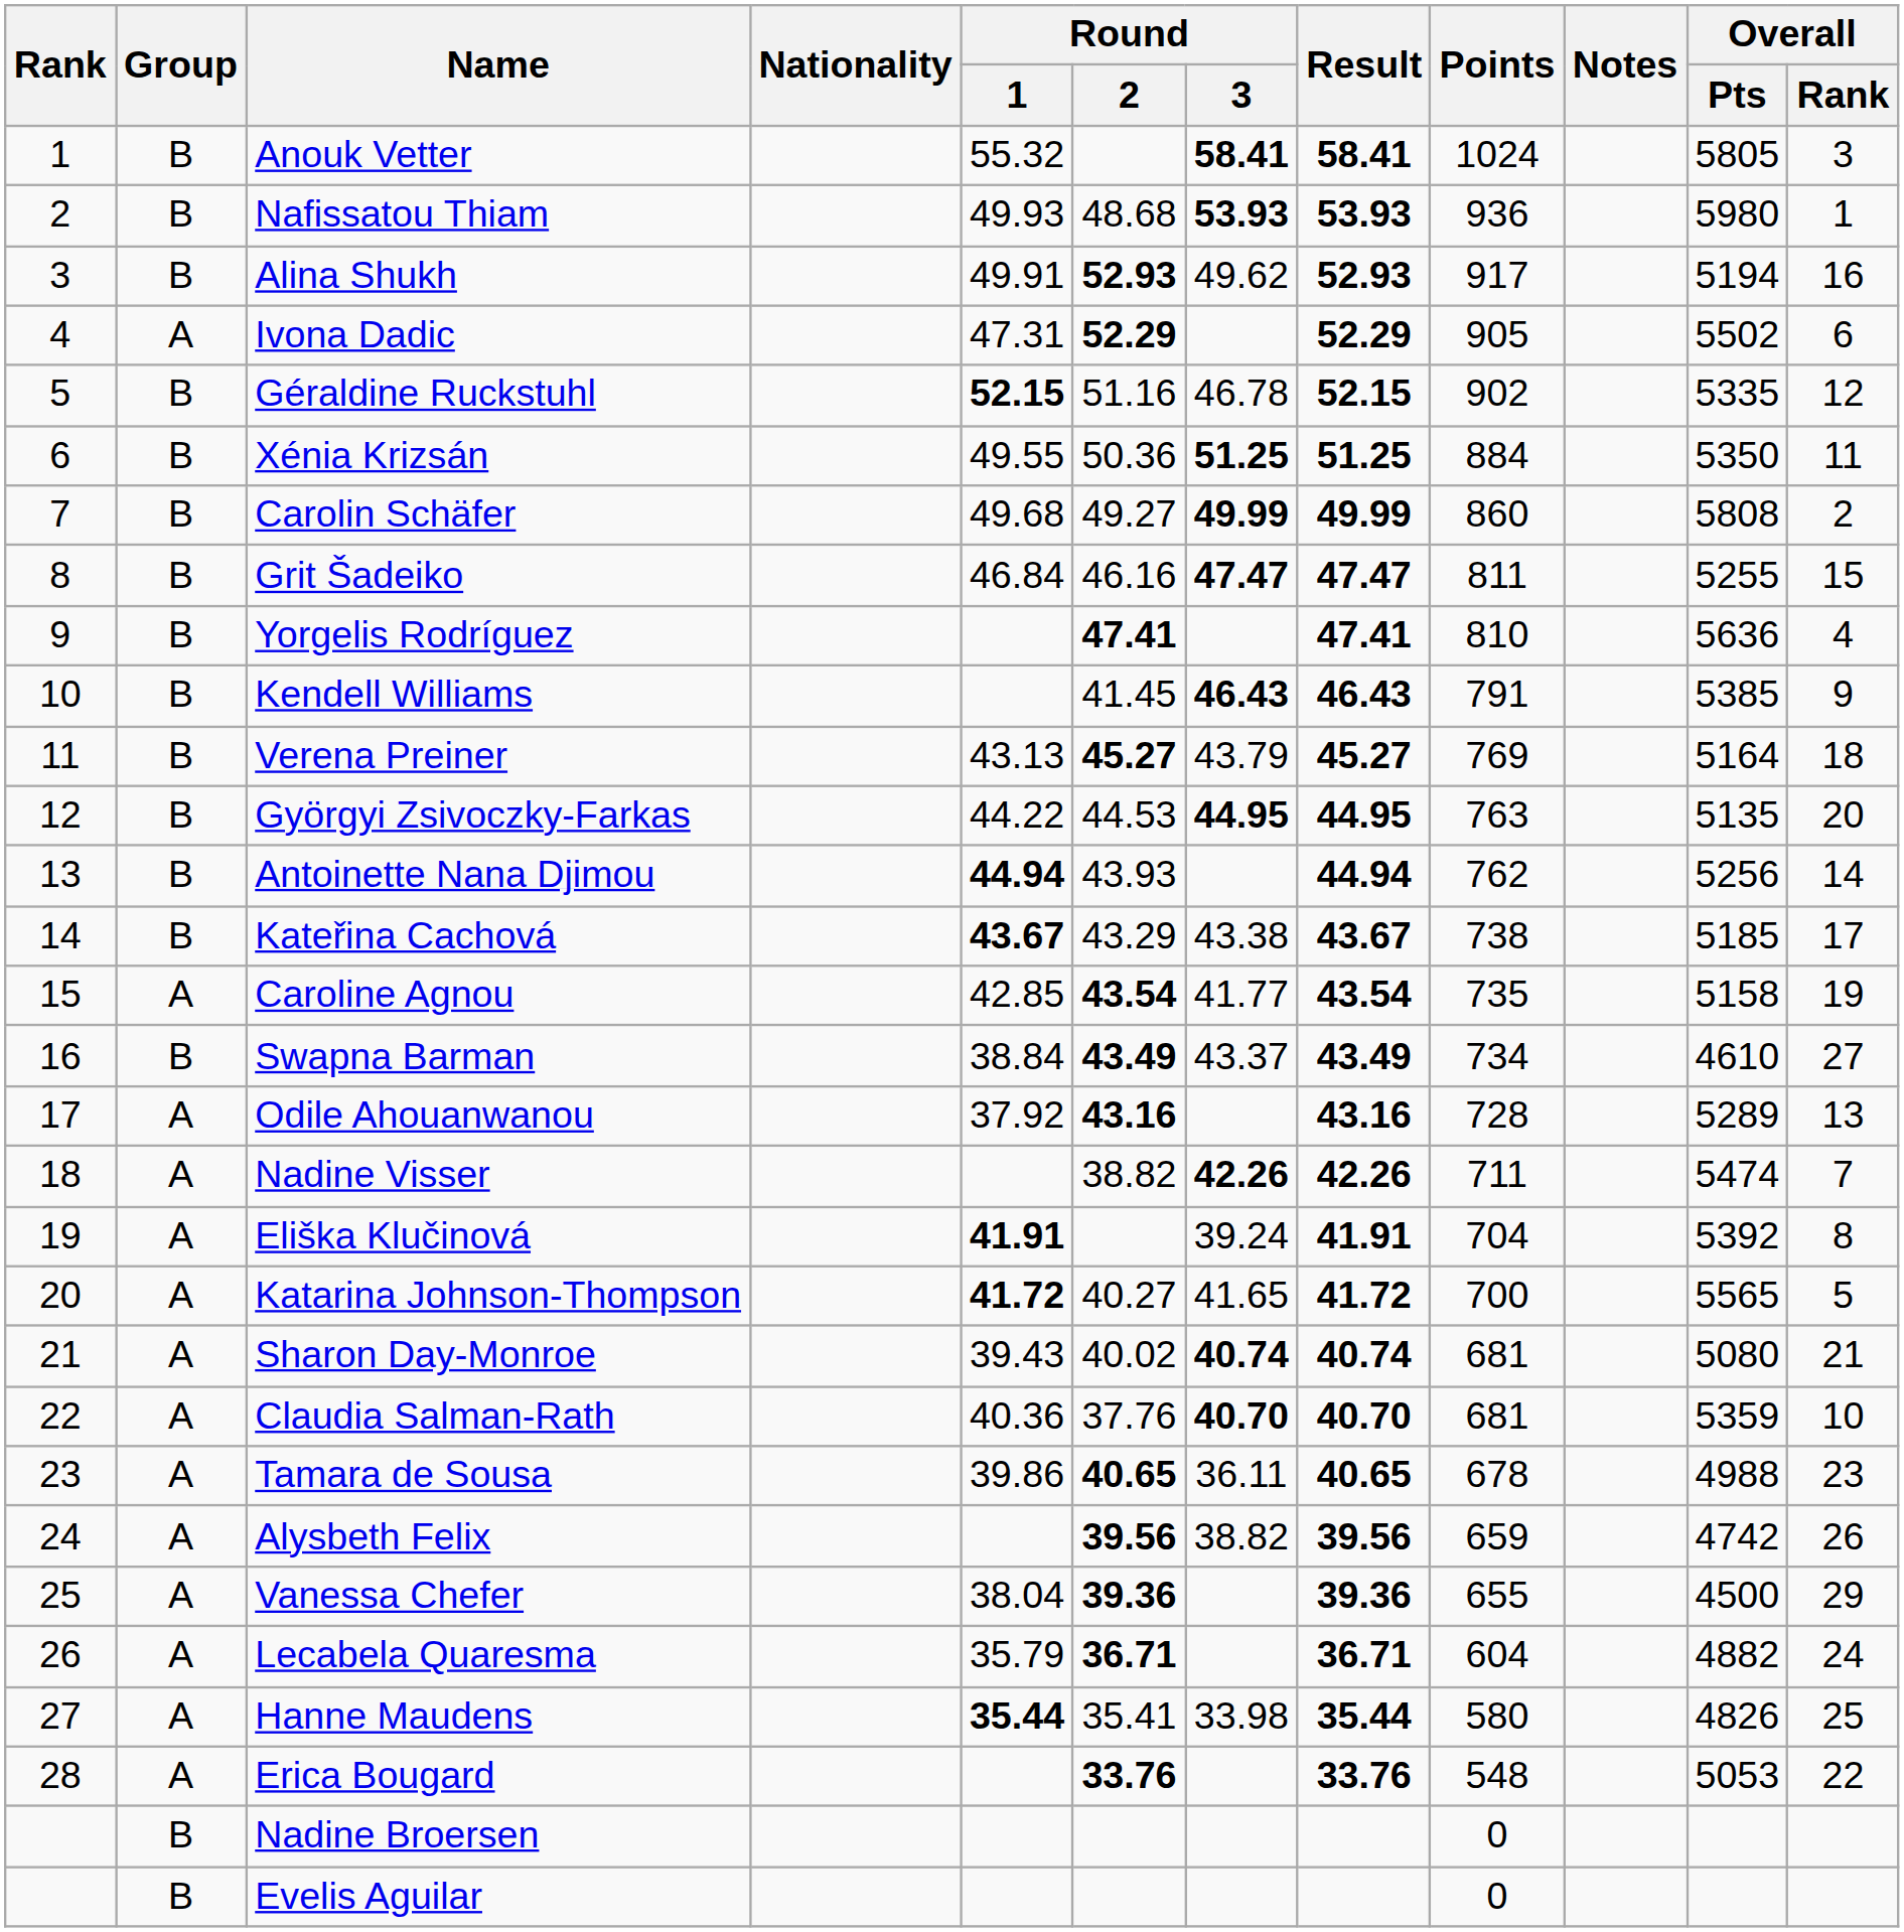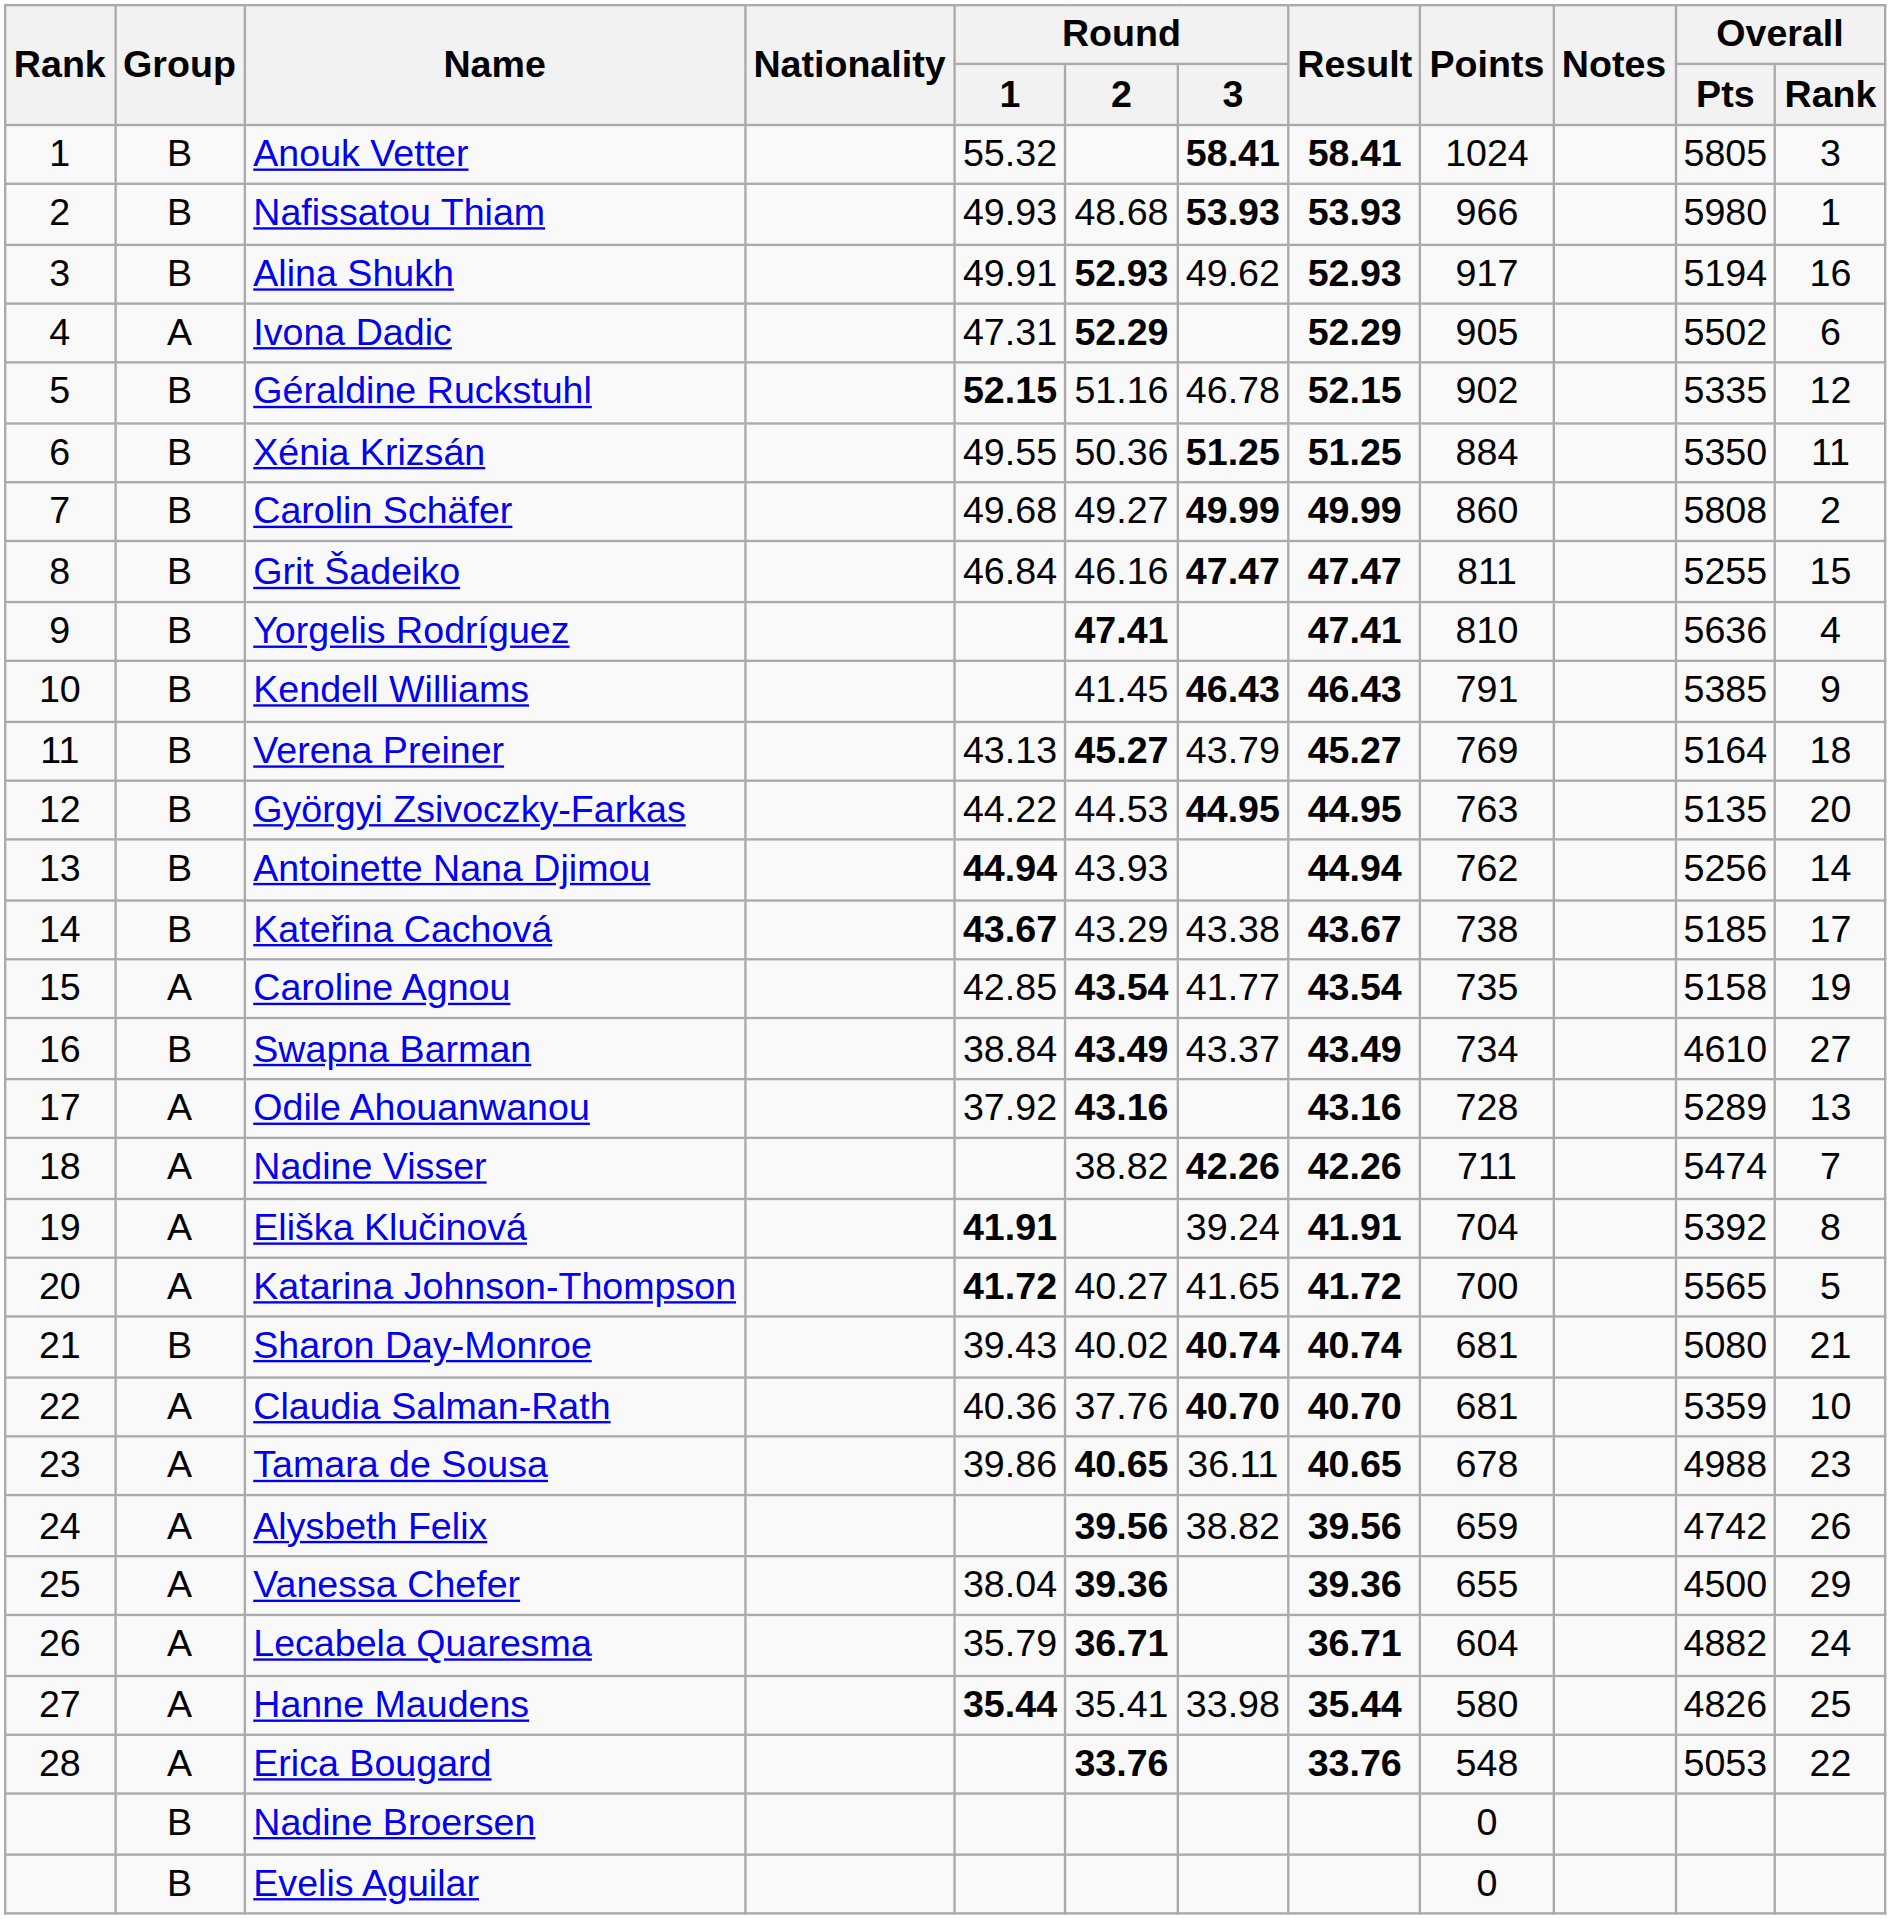 <table class="wikitable sortable" style="text-align:center">
 <tr>
 <th rowspan=2>Rank</th>
 <th rowspan=2>Group</th>
 <th rowspan=2>Name</th>
 <th rowspan=2>Nationality</th>
 <th colspan=3>Round</th>
 <th rowspan=2 data-sort-type="number">Result</th>
 <th rowspan=2>Points</th>
 <th rowspan=2>Notes</th>
 <th colspan=2>Overall</th>
 </tr>
 <tr>
 <th data-sort-type="number">1</th>
 <th data-sort-type="number">2</th>
 <th data-sort-type="number">3</th>
 <th>Pts</th>
 <th>Rank</th>
 </tr>
 <tr>
 <td>1</td>
 <td>B</td>
 <td align=left><a href='#'>Anouk Vetter</a></td>
 <td align=left></td>
 <td>55.32</td>
 <td></td>
 <td><strong>58.41</strong></td>
 <td><strong>58.41</strong></td>
 <td>1024</td>
 <td></td>
 <td>5805</td>
 <td>3</td>
 </tr>
 <tr>
 <td>2</td>
 <td>B</td>
 <td align=left><a href='#'>Nafissatou Thiam</a></td>
 <td align=left></td>
 <td>49.93</td>
 <td>48.68</td>
 <td><strong>53.93</strong></td>
 <td><strong>53.93</strong></td>
-<td>936</td>
+<td>966</td>
 <td></td>
 <td>5980</td>
 <td>1</td>
 </tr>
 <tr>
 <td>3</td>
 <td>B</td>
 <td align=left><a href='#'>Alina Shukh</a></td>
 <td align=left></td>
 <td>49.91</td>
 <td><strong>52.93</strong></td>
 <td>49.62</td>
 <td><strong>52.93</strong></td>
 <td>917</td>
 <td></td>
 <td>5194</td>
 <td>16</td>
 </tr>
 <tr>
 <td>4</td>
 <td>A</td>
 <td align=left><a href='#'>Ivona Dadic</a></td>
 <td align=left></td>
 <td>47.31</td>
 <td><strong>52.29</strong></td>
 <td></td>
 <td><strong>52.29</strong></td>
 <td>905</td>
 <td></td>
 <td>5502</td>
 <td>6</td>
 </tr>
 <tr>
 <td>5</td>
 <td>B</td>
 <td align=left><a href='#'>Géraldine Ruckstuhl</a></td>
 <td align=left></td>
 <td><strong>52.15</strong></td>
 <td>51.16</td>
 <td>46.78</td>
 <td><strong>52.15</strong></td>
 <td>902</td>
 <td></td>
 <td>5335</td>
 <td>12</td>
 </tr>
 <tr>
 <td>6</td>
 <td>B</td>
 <td align=left><a href='#'>Xénia Krizsán</a></td>
 <td align=left></td>
 <td>49.55</td>
 <td>50.36</td>
 <td><strong>51.25</strong></td>
 <td><strong>51.25</strong></td>
 <td>884</td>
 <td></td>
 <td>5350</td>
 <td>11</td>
 </tr>
 <tr>
 <td>7</td>
 <td>B</td>
 <td align=left><a href='#'>Carolin Schäfer</a></td>
 <td align=left></td>
 <td>49.68</td>
 <td>49.27</td>
 <td><strong>49.99</strong></td>
 <td><strong>49.99</strong></td>
 <td>860</td>
 <td></td>
 <td>5808</td>
 <td>2</td>
 </tr>
 <tr>
 <td>8</td>
 <td>B</td>
 <td align=left><a href='#'>Grit Šadeiko</a></td>
 <td align=left></td>
 <td>46.84</td>
 <td>46.16</td>
 <td><strong>47.47</strong></td>
 <td><strong>47.47</strong></td>
 <td>811</td>
 <td></td>
 <td>5255</td>
 <td>15</td>
 </tr>
 <tr>
 <td>9</td>
 <td>B</td>
 <td align=left><a href='#'>Yorgelis Rodríguez</a></td>
 <td align=left></td>
 <td></td>
 <td><strong>47.41</strong></td>
 <td></td>
 <td><strong>47.41</strong></td>
 <td>810</td>
 <td></td>
 <td>5636</td>
 <td>4</td>
 </tr>
 <tr>
 <td>10</td>
 <td>B</td>
 <td align=left><a href='#'>Kendell Williams</a></td>
 <td align=left></td>
 <td></td>
 <td>41.45</td>
 <td><strong>46.43</strong></td>
 <td><strong>46.43</strong></td>
 <td>791</td>
 <td></td>
 <td>5385</td>
 <td>9</td>
 </tr>
 <tr>
 <td>11</td>
 <td>B</td>
 <td align=left><a href='#'>Verena Preiner</a></td>
 <td align=left></td>
 <td>43.13</td>
 <td><strong>45.27</strong></td>
 <td>43.79</td>
 <td><strong>45.27</strong></td>
 <td>769</td>
 <td></td>
 <td>5164</td>
 <td>18</td>
 </tr>
 <tr>
 <td>12</td>
 <td>B</td>
 <td align=left><a href='#'>Györgyi Zsivoczky-Farkas</a></td>
 <td align=left></td>
 <td>44.22</td>
 <td>44.53</td>
 <td><strong>44.95</strong></td>
 <td><strong>44.95</strong></td>
 <td>763</td>
 <td></td>
 <td>5135</td>
 <td>20</td>
 </tr>
 <tr>
 <td>13</td>
 <td>B</td>
 <td align=left><a href='#'>Antoinette Nana Djimou</a></td>
 <td align=left></td>
 <td><strong>44.94</strong></td>
 <td>43.93</td>
 <td></td>
 <td><strong>44.94</strong></td>
 <td>762</td>
 <td></td>
 <td>5256</td>
 <td>14</td>
 </tr>
 <tr>
 <td>14</td>
 <td>B</td>
 <td align=left><a href='#'>Kateřina Cachová</a></td>
 <td align=left></td>
 <td><strong>43.67</strong></td>
 <td>43.29</td>
 <td>43.38</td>
 <td><strong>43.67</strong></td>
 <td>738</td>
 <td></td>
 <td>5185</td>
 <td>17</td>
 </tr>
 <tr>
 <td>15</td>
 <td>A</td>
 <td align=left><a href='#'>Caroline Agnou</a></td>
 <td align=left></td>
 <td>42.85</td>
 <td><strong>43.54</strong></td>
 <td>41.77</td>
 <td><strong>43.54</strong></td>
 <td>735</td>
 <td></td>
 <td>5158</td>
 <td>19</td>
 </tr>
 <tr>
 <td>16</td>
 <td>B</td>
 <td align=left><a href='#'>Swapna Barman</a></td>
 <td align=left></td>
 <td>38.84</td>
 <td><strong>43.49</strong></td>
 <td>43.37</td>
 <td><strong>43.49</strong></td>
 <td>734</td>
 <td></td>
 <td>4610</td>
 <td>27</td>
 </tr>
 <tr>
 <td>17</td>
 <td>A</td>
 <td align=left><a href='#'>Odile Ahouanwanou</a></td>
 <td align=left></td>
 <td>37.92</td>
 <td><strong>43.16</strong></td>
 <td></td>
 <td><strong>43.16</strong></td>
 <td>728</td>
 <td></td>
 <td>5289</td>
 <td>13</td>
 </tr>
 <tr>
 <td>18</td>
 <td>A</td>
 <td align=left><a href='#'>Nadine Visser</a></td>
 <td align=left></td>
 <td></td>
 <td>38.82</td>
 <td><strong>42.26</strong></td>
 <td><strong>42.26</strong></td>
 <td>711</td>
 <td></td>
 <td>5474</td>
 <td>7</td>
 </tr>
 <tr>
 <td>19</td>
 <td>A</td>
 <td align=left><a href='#'>Eliška Klučinová</a></td>
 <td align=left></td>
 <td><strong>41.91</strong></td>
 <td></td>
 <td>39.24</td>
 <td><strong>41.91</strong></td>
 <td>704</td>
 <td></td>
 <td>5392</td>
 <td>8</td>
 </tr>
 <tr>
 <td>20</td>
 <td>A</td>
 <td align=left><a href='#'>Katarina Johnson-Thompson</a></td>
 <td align=left></td>
 <td><strong>41.72</strong></td>
 <td>40.27</td>
 <td>41.65</td>
 <td><strong>41.72</strong></td>
 <td>700</td>
 <td></td>
 <td>5565</td>
 <td>5</td>
 </tr>
 <tr>
 <td>21</td>
-<td>A</td>
+<td>B</td>
 <td align=left><a href='#'>Sharon Day-Monroe</a></td>
 <td align=left></td>
 <td>39.43</td>
 <td>40.02</td>
 <td><strong>40.74</strong></td>
 <td><strong>40.74</strong></td>
 <td>681</td>
 <td></td>
 <td>5080</td>
 <td>21</td>
 </tr>
 <tr>
 <td>22</td>
 <td>A</td>
 <td align=left><a href='#'>Claudia Salman-Rath</a></td>
 <td align=left></td>
 <td>40.36</td>
 <td>37.76</td>
 <td><strong>40.70</strong></td>
 <td><strong>40.70</strong></td>
 <td>681</td>
 <td></td>
 <td>5359</td>
 <td>10</td>
 </tr>
 <tr>
 <td>23</td>
 <td>A</td>
 <td align=left><a href='#'>Tamara de Sousa</a></td>
 <td align=left></td>
 <td>39.86</td>
 <td><strong>40.65</strong></td>
 <td>36.11</td>
 <td><strong>40.65</strong></td>
 <td>678</td>
 <td></td>
 <td>4988</td>
 <td>23</td>
 </tr>
 <tr>
 <td>24</td>
 <td>A</td>
 <td align=left><a href='#'>Alysbeth Felix</a></td>
 <td align=left></td>
 <td></td>
 <td><strong>39.56</strong></td>
 <td>38.82</td>
 <td><strong>39.56</strong></td>
 <td>659</td>
 <td></td>
 <td>4742</td>
 <td>26</td>
 </tr>
 <tr>
 <td>25</td>
 <td>A</td>
 <td align=left><a href='#'>Vanessa Chefer</a></td>
 <td align=left></td>
 <td>38.04</td>
 <td><strong>39.36</strong></td>
 <td></td>
 <td><strong>39.36</strong></td>
 <td>655</td>
 <td></td>
 <td>4500</td>
 <td>29</td>
 </tr>
 <tr>
 <td>26</td>
 <td>A</td>
 <td align=left><a href='#'>Lecabela Quaresma</a></td>
 <td align=left></td>
 <td>35.79</td>
 <td><strong>36.71</strong></td>
 <td></td>
 <td><strong>36.71</strong></td>
 <td>604</td>
 <td></td>
 <td>4882</td>
 <td>24</td>
 </tr>
 <tr>
 <td>27</td>
 <td>A</td>
 <td align=left><a href='#'>Hanne Maudens</a></td>
 <td align=left></td>
 <td><strong>35.44</strong></td>
 <td>35.41</td>
 <td>33.98</td>
 <td><strong>35.44</strong></td>
 <td>580</td>
 <td></td>
 <td>4826</td>
 <td>25</td>
 </tr>
 <tr>
 <td>28</td>
 <td>A</td>
 <td align=left><a href='#'>Erica Bougard</a></td>
 <td align=left></td>
 <td></td>
 <td><strong>33.76</strong></td>
 <td></td>
 <td><strong>33.76</strong></td>
 <td>548</td>
 <td></td>
 <td>5053</td>
 <td>22</td>
 </tr>
 <tr>
 <td></td>
 <td>B</td>
 <td align=left><a href='#'>Nadine Broersen</a></td>
 <td align=left></td>
 <td></td>
 <td></td>
 <td></td>
 <td></td>
 <td>0</td>
 <td></td>
 <td></td>
 <td></td>
 </tr>
 <tr>
 <td></td>
 <td>B</td>
 <td align=left><a href='#'>Evelis Aguilar</a></td>
 <td align=left></td>
 <td></td>
 <td></td>
 <td></td>
 <td></td>
 <td>0</td>
 <td></td>
 <td></td>
 <td></td>
 </tr>
 </table>
